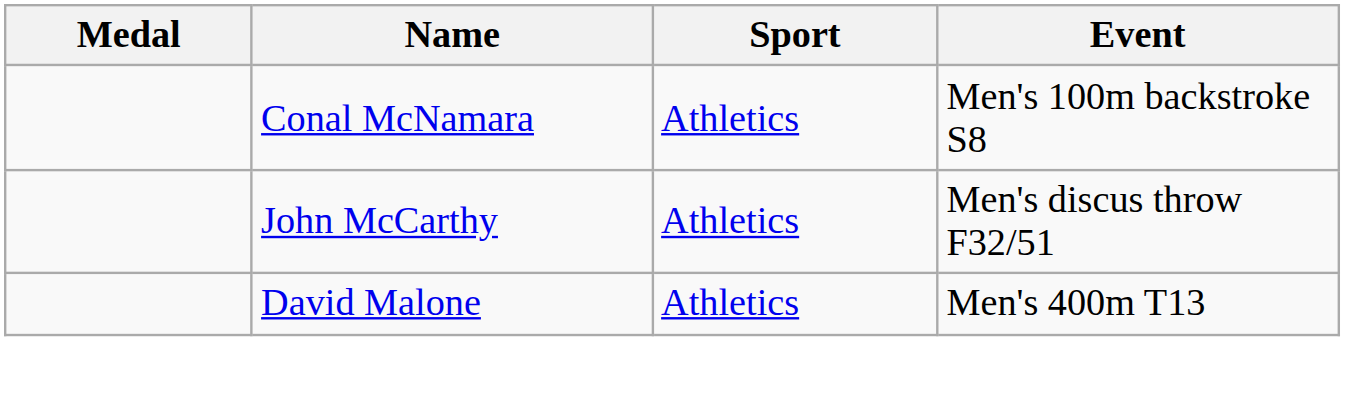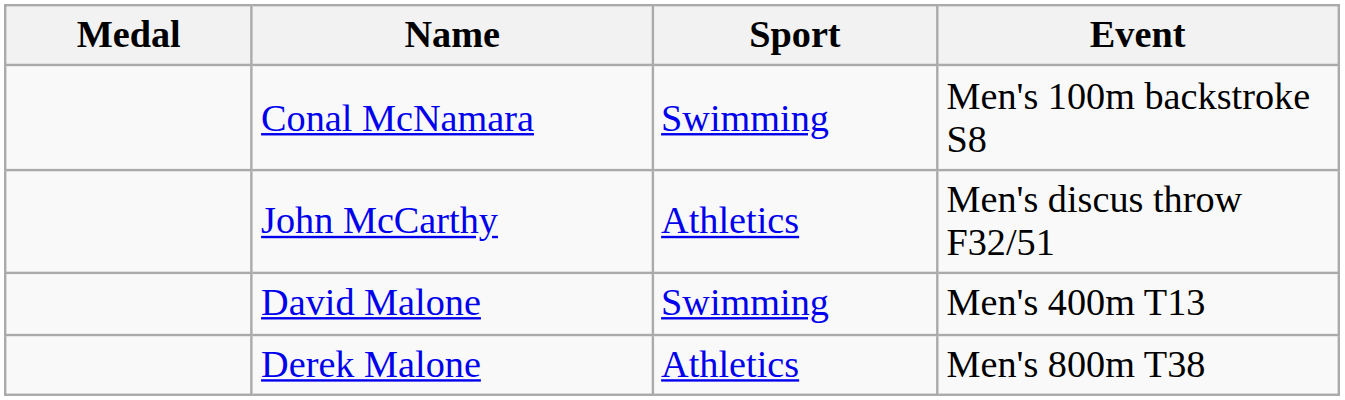 <table class="wikitable">
 <tr>
 <th style="width:6em">Medal</th>
 <th style="width:10em">Name</th>
 <th style="width:7em">Sport</th>
 <th style="width:10em">Event</th>
 </tr>
 <tr>
 <td></td>
 <td><a href='#'>Conal McNamara</a></td>
-<td><a href='#'>Athletics</a></td>
+<td><a href='#'>Swimming</a></td>
 <td>Men's 100m backstroke S8</td>
 </tr>
 <tr>
 <td></td>
 <td><a href='#'>John McCarthy</a></td>
 <td><a href='#'>Athletics</a></td>
 <td>Men's discus throw F32/51</td>
 </tr>
 <tr>
 <td></td>
 <td><a href='#'>David Malone</a></td>
-<td><a href='#'>Athletics</a></td>
+<td><a href='#'>Swimming</a></td>
 <td>Men's 400m T13</td>
 </tr>
+<tr>
+<td></td>
+<td><a href='#'>Derek Malone</a></td>
+<td><a href='#'>Athletics</a></td>
+<td>Men's 800m T38</td>
+</tr>
 </table>
